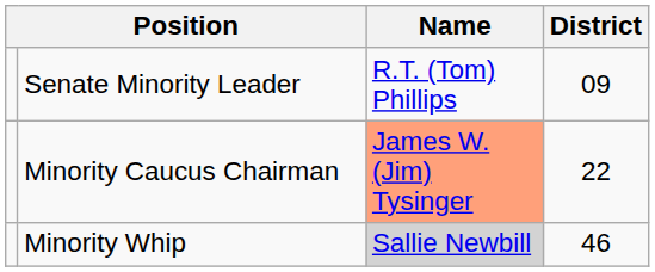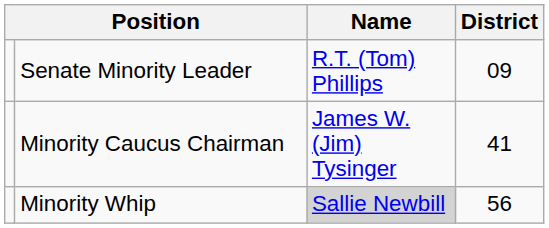 <table class="wikitable">
 <tr>
 <th colspan=2 align=center>Position</th>
 <th width="099" align=center>Name</th>
 <th align=center>District</th>
 </tr>
 <tr>
 <td></td>
 <td width="201">Senate Minority Leader</td>
 <td><a href='#'>R.T. (Tom) Phillips</a></td>
 <td align=center>09</td>
 </tr>
 <tr>
 <td></td>
 <td>Minority Caucus Chairman</td>
-<td style="background: lightsalmon;"><a href='#'>James W. (Jim) Tysinger</a></td>
-<td align=center>22</td>
+<td><a href='#'>James W. (Jim) Tysinger</a></td>
+<td align=center>41</td>
 </tr>
 <tr>
 <td></td>
 <td>Minority Whip</td>
 <td style="background: lightgrey;"><a href='#'>Sallie Newbill</a></td>
-<td align=center>46</td>
+<td align=center>56</td>
 </tr>
 </table>
